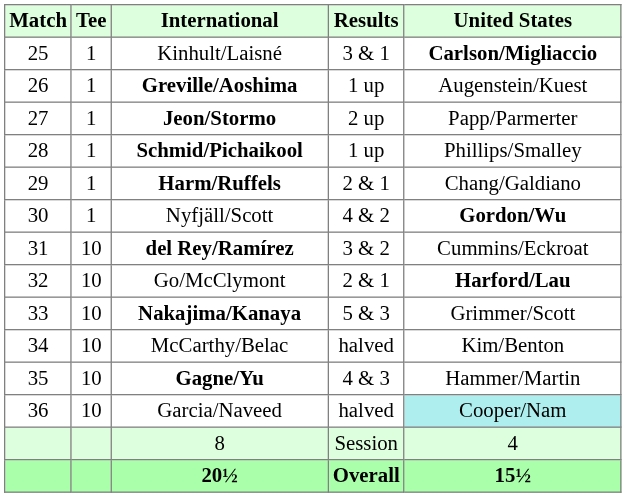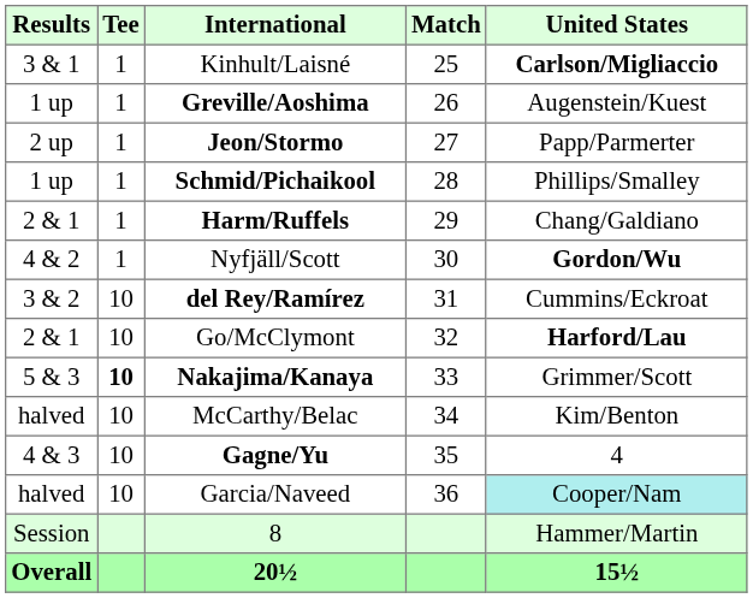 <table border="1" cellpadding="3" style="border-collapse:collapse; text-align:center;">
 <tr style="background:#ddffdd;">
-<th>Match</th>
+<th>Results</th>
 <th>Tee</th>
 <th width="160">International</th>
-<th>Results</th>
+<th>Match</th>
 <th width="160">United States</th>
 </tr>
 <tr>
-<td>25</td>
+<td>3 & 1</td>
 <td>1</td>
 <td>Kinhult/Laisné</td>
-<td>3 & 1</td>
+<td>25</td>
 <td><strong>Carlson/Migliaccio</strong></td>
 </tr>
 <tr>
-<td>26</td>
+<td>1 up</td>
 <td>1</td>
 <td><strong>Greville/Aoshima</strong></td>
-<td>1 up</td>
+<td>26</td>
 <td>Augenstein/Kuest</td>
 </tr>
 <tr>
-<td>27</td>
+<td>2 up</td>
 <td>1</td>
 <td><strong>Jeon/Stormo</strong></td>
-<td>2 up</td>
+<td>27</td>
 <td>Papp/Parmerter</td>
 </tr>
 <tr>
-<td>28</td>
+<td>1 up</td>
 <td>1</td>
 <td><strong>Schmid/Pichaikool</strong></td>
-<td>1 up</td>
+<td>28</td>
 <td>Phillips/Smalley</td>
 </tr>
 <tr>
-<td>29</td>
+<td>2 & 1</td>
 <td>1</td>
 <td><strong>Harm/Ruffels</strong></td>
-<td>2 & 1</td>
+<td>29</td>
 <td>Chang/Galdiano</td>
 </tr>
 <tr>
-<td>30</td>
+<td>4 & 2</td>
 <td>1</td>
 <td>Nyfjäll/Scott</td>
-<td>4 & 2</td>
+<td>30</td>
 <td><strong>Gordon/Wu</strong></td>
 </tr>
 <tr>
-<td>31</td>
+<td>3 & 2</td>
 <td>10</td>
 <td><strong>del Rey/Ramírez</strong></td>
-<td>3 & 2</td>
+<td>31</td>
 <td>Cummins/Eckroat</td>
 </tr>
 <tr>
-<td>32</td>
+<td>2 & 1</td>
 <td>10</td>
 <td>Go/McClymont</td>
-<td>2 & 1</td>
+<td>32</td>
 <td><strong>Harford/Lau</strong></td>
 </tr>
 <tr>
+<td>5 & 3</td>
+<td><strong>10</strong></td>
+<td><strong>Nakajima/Kanaya</strong></td>
 <td>33</td>
-<td>10</td>
-<td><strong>Nakajima/Kanaya</strong></td>
-<td>5 & 3</td>
 <td>Grimmer/Scott</td>
 </tr>
 <tr>
-<td>34</td>
+<td>halved</td>
 <td>10</td>
 <td>McCarthy/Belac</td>
-<td>halved</td>
+<td>34</td>
 <td>Kim/Benton</td>
 </tr>
 <tr>
-<td>35</td>
+<td>4 & 3</td>
 <td>10</td>
 <td><strong>Gagne/Yu</strong></td>
-<td>4 & 3</td>
-<td>Hammer/Martin</td>
+<td>35</td>
+<td>4</td>
 </tr>
 <tr>
-<td>36</td>
+<td>halved</td>
 <td>10</td>
 <td>Garcia/Naveed</td>
-<td>halved</td>
+<td>36</td>
 <td style="background: paleturquoise;">Cooper/Nam</td>
 </tr>
 <tr style="background:#ddffdd;">
-<td></td>
+<td>Session</td>
 <td></td>
 <td>8</td>
-<td>Session</td>
-<td>4</td>
+<td></td>
+<td>Hammer/Martin</td>
 </tr>
 <tr style="background:#aaffaa;">
-<th></th>
+<th>Overall</th>
 <th></th>
 <th>20½</th>
-<th>Overall</th>
+<th></th>
 <th>15½</th>
 </tr>
 </table>
